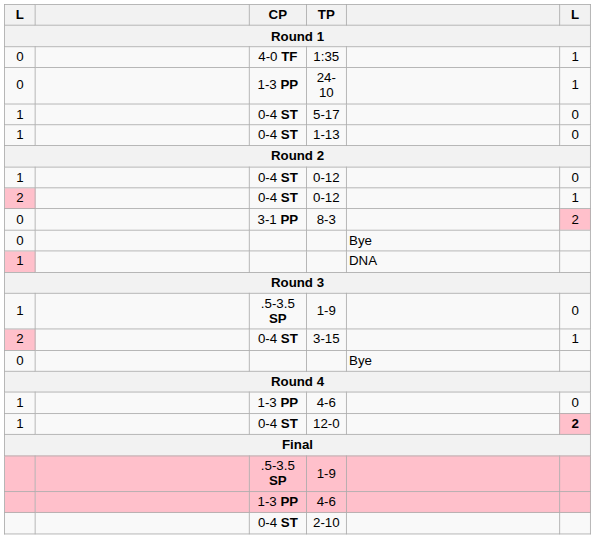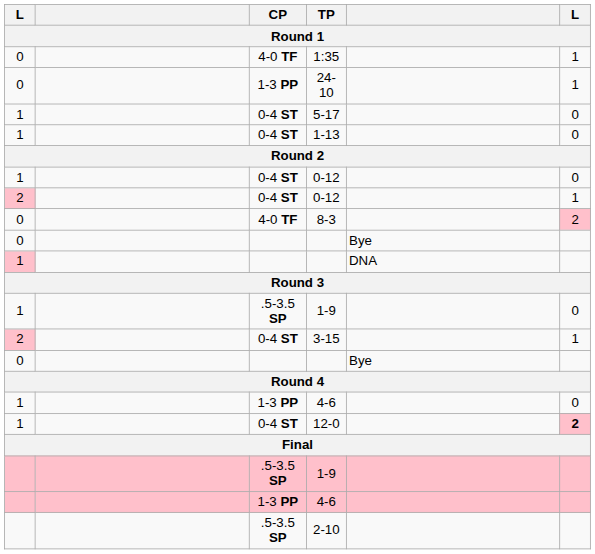 <table class="wikitable" style="text-align: center;" |>
 <tr>
 <th width="30">L</th>
 <th width="250"></th>
 <th width="62">CP</th>
 <th width="40">TP</th>
 <th width="250"></th>
 <th width="30">L</th>
 </tr>
 <tr>
 <th colspan="7">Round 1</th>
 </tr>
 <tr>
 <td>0</td>
 <td style="text-align:left;"><strong></strong></td>
 <td>4-0 <strong>TF</strong></td>
 <td>1:35</td>
 <td style="text-align:left;"></td>
 <td>1</td>
 </tr>
 <tr>
 <td>0</td>
 <td style="text-align:left;"><strong></strong></td>
 <td>1-3 <strong>PP</strong></td>
 <td>24-10</td>
 <td style="text-align:left;"></td>
 <td>1</td>
 </tr>
 <tr>
 <td>1</td>
 <td style="text-align:left;"></td>
 <td>0-4 <strong>ST</strong></td>
 <td>5-17</td>
 <td style="text-align:left;"><strong></strong></td>
 <td>0</td>
 </tr>
 <tr>
 <td>1</td>
 <td style="text-align:left;"></td>
 <td>0-4 <strong>ST</strong></td>
 <td>1-13</td>
 <td style="text-align:left;"><strong></strong></td>
 <td>0</td>
 </tr>
 <tr>
 <th colspan="7">Round 2</th>
 </tr>
 <tr>
 <td>1</td>
 <td style="text-align:left;"></td>
 <td>0-4 <strong>ST</strong></td>
 <td>0-12</td>
 <td style="text-align:left;"><strong></strong></td>
 <td>0</td>
 </tr>
 <tr>
 <td bgcolor=pink>2</td>
 <td style="text-align:left;"></td>
 <td>0-4 <strong>ST</strong></td>
 <td>0-12</td>
 <td style="text-align:left;"><strong></strong></td>
 <td>1</td>
 </tr>
 <tr>
 <td>0</td>
 <td style="text-align:left;"><strong></strong></td>
-<td>3-1 <strong>PP</strong></td>
+<td>4-0 <strong>TF</strong></td>
 <td>8-3</td>
 <td style="text-align:left;"></td>
 <td bgcolor=pink>2</td>
 </tr>
 <tr>
 <td>0</td>
 <td style="text-align:left;"><strong></strong></td>
 <td></td>
 <td></td>
 <td style="text-align:left;">Bye</td>
 <td></td>
 </tr>
 <tr>
 <td bgcolor=pink>1</td>
 <td style="text-align:left;"></td>
 <td></td>
 <td></td>
 <td style="text-align:left;">DNA</td>
 <td></td>
 </tr>
 <tr>
 <th colspan="7">Round 3</th>
 </tr>
 <tr>
 <td>1</td>
 <td style="text-align:left;"></td>
 <td>.5-3.5 <strong>SP</strong></td>
 <td>1-9</td>
 <td style="text-align:left;"><strong></strong></td>
 <td>0</td>
 </tr>
 <tr>
 <td bgcolor=pink>2</td>
 <td style="text-align:left;"></td>
 <td>0-4 <strong>ST</strong></td>
 <td>3-15</td>
 <td style="text-align:left;"><strong></strong></td>
 <td>1</td>
 </tr>
 <tr>
 <td>0</td>
 <td style="text-align:left;"><strong></strong></td>
 <td></td>
 <td></td>
 <td style="text-align:left;">Bye</td>
 <td></td>
 </tr>
 <tr>
 <th colspan="7">Round 4</th>
 </tr>
 <tr>
 <td>1</td>
 <td style="text-align:left;"></td>
 <td>1-3 <strong>PP</strong></td>
 <td>4-6</td>
 <td style="text-align:left;"><strong></strong></td>
 <td>0</td>
 </tr>
 <tr>
 <td>1</td>
 <td style="text-align:left;"><strong></strong></td>
 <td>0-4 <strong>ST</strong></td>
 <td>12-0</td>
 <td style="text-align:left;"></td>
 <td bgcolor=pink><strong>2</strong></td>
 </tr>
 <tr>
 <th colspan="7">Final</th>
 </tr>
 <tr bgcolor=#FFC0CB>
 <td></td>
 <td style="text-align:left;"></td>
 <td>.5-3.5 <strong>SP</strong></td>
 <td>1-9</td>
 <td style="text-align:left;"><strong></strong></td>
 <td></td>
 </tr>
 <tr bgcolor=#FFC0CB>
 <td></td>
 <td style="text-align:left;"></td>
 <td>1-3 <strong>PP</strong></td>
 <td>4-6</td>
 <td style="text-align:left;"><strong></strong></td>
 <td></td>
 </tr>
 <tr>
 <td></td>
 <td style="text-align:left;"></td>
-<td>0-4 <strong>ST</strong></td>
+<td>.5-3.5 <strong>SP</strong></td>
 <td>2-10</td>
 <td style="text-align:left;"><strong></strong></td>
 <td></td>
 </tr>
 </table>
